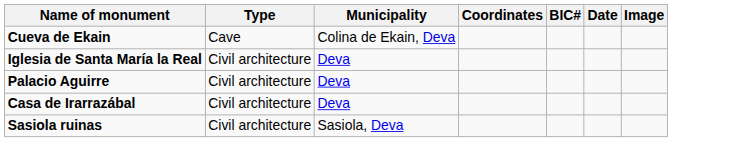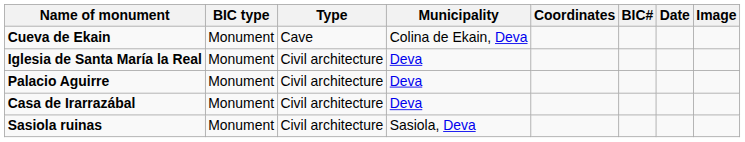 <table class="wikitable">
 <tr>
 <th>Name of monument</th>
+<th>BIC type</th>
 <th>Type</th>
 <th>Municipality</th>
 <th>Coordinates</th>
 <th>BIC#</th>
 <th>Date</th>
 <th>Image</th>
 </tr>
 <tr>
 <td><strong>Cueva de Ekain</strong></td>
+<td>Monument</td>
 <td>Cave</td>
 <td>Colina de Ekain, <a href='#'>Deva</a></td>
 <td></td>
 <td></td>
 <td></td>
 <td></td>
 </tr>
 <tr>
 <td><strong>Iglesia de Santa María la Real</strong></td>
+<td>Monument</td>
 <td>Civil architecture</td>
 <td><a href='#'>Deva</a></td>
 <td></td>
 <td></td>
 <td></td>
 <td></td>
 </tr>
 <tr>
 <td><strong>Palacio Aguirre</strong></td>
+<td>Monument</td>
 <td>Civil architecture</td>
 <td><a href='#'>Deva</a></td>
 <td></td>
 <td></td>
 <td></td>
 <td></td>
 </tr>
 <tr>
 <td><strong>Casa de Irarrazábal</strong></td>
+<td>Monument</td>
 <td>Civil architecture</td>
 <td><a href='#'>Deva</a></td>
 <td></td>
 <td></td>
 <td></td>
 <td></td>
 </tr>
 <tr>
 <td><strong>Sasiola ruinas</strong></td>
+<td>Monument</td>
 <td>Civil architecture</td>
 <td>Sasiola, <a href='#'>Deva</a></td>
 <td></td>
 <td></td>
 <td></td>
 <td></td>
 </tr>
 </table>
